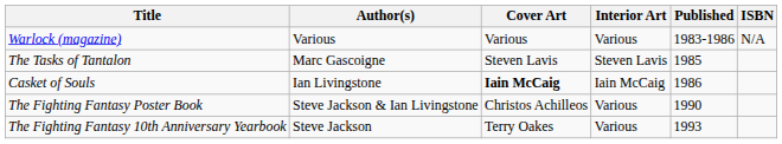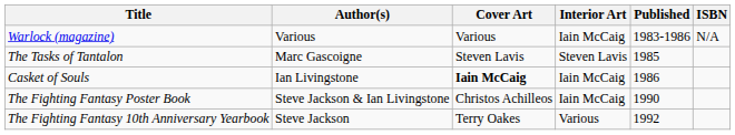 <table class="wikitable">
 <tr>
 <th>Title</th>
 <th>Author(s)</th>
 <th>Cover Art</th>
 <th>Interior Art</th>
 <th>Published</th>
 <th>ISBN</th>
 </tr>
 <tr>
 <td><em><a href='#'>Warlock (magazine)</a></em></td>
 <td>Various</td>
 <td>Various</td>
-<td>Various</td>
+<td>Iain McCaig</td>
 <td>1983-1986</td>
 <td>N/A</td>
 </tr>
 <tr>
 <td><em>The Tasks of Tantalon</em></td>
 <td>Marc Gascoigne</td>
 <td>Steven Lavis</td>
 <td>Steven Lavis</td>
 <td>1985</td>
 <td></td>
 </tr>
 <tr>
 <td><em>Casket of Souls</em></td>
 <td>Ian Livingstone</td>
 <td><strong>Iain McCaig</strong></td>
 <td>Iain McCaig</td>
 <td>1986</td>
 <td></td>
 </tr>
 <tr>
 <td><em>The Fighting Fantasy Poster Book</em></td>
 <td>Steve Jackson & Ian Livingstone</td>
 <td>Christos Achilleos</td>
-<td>Various</td>
+<td>Iain McCaig</td>
 <td>1990</td>
 <td></td>
 </tr>
 <tr>
 <td><em>The Fighting Fantasy 10th Anniversary Yearbook</em></td>
 <td>Steve Jackson</td>
 <td>Terry Oakes</td>
 <td>Various</td>
-<td>1993</td>
+<td>1992</td>
 <td></td>
 </tr>
 </table>
